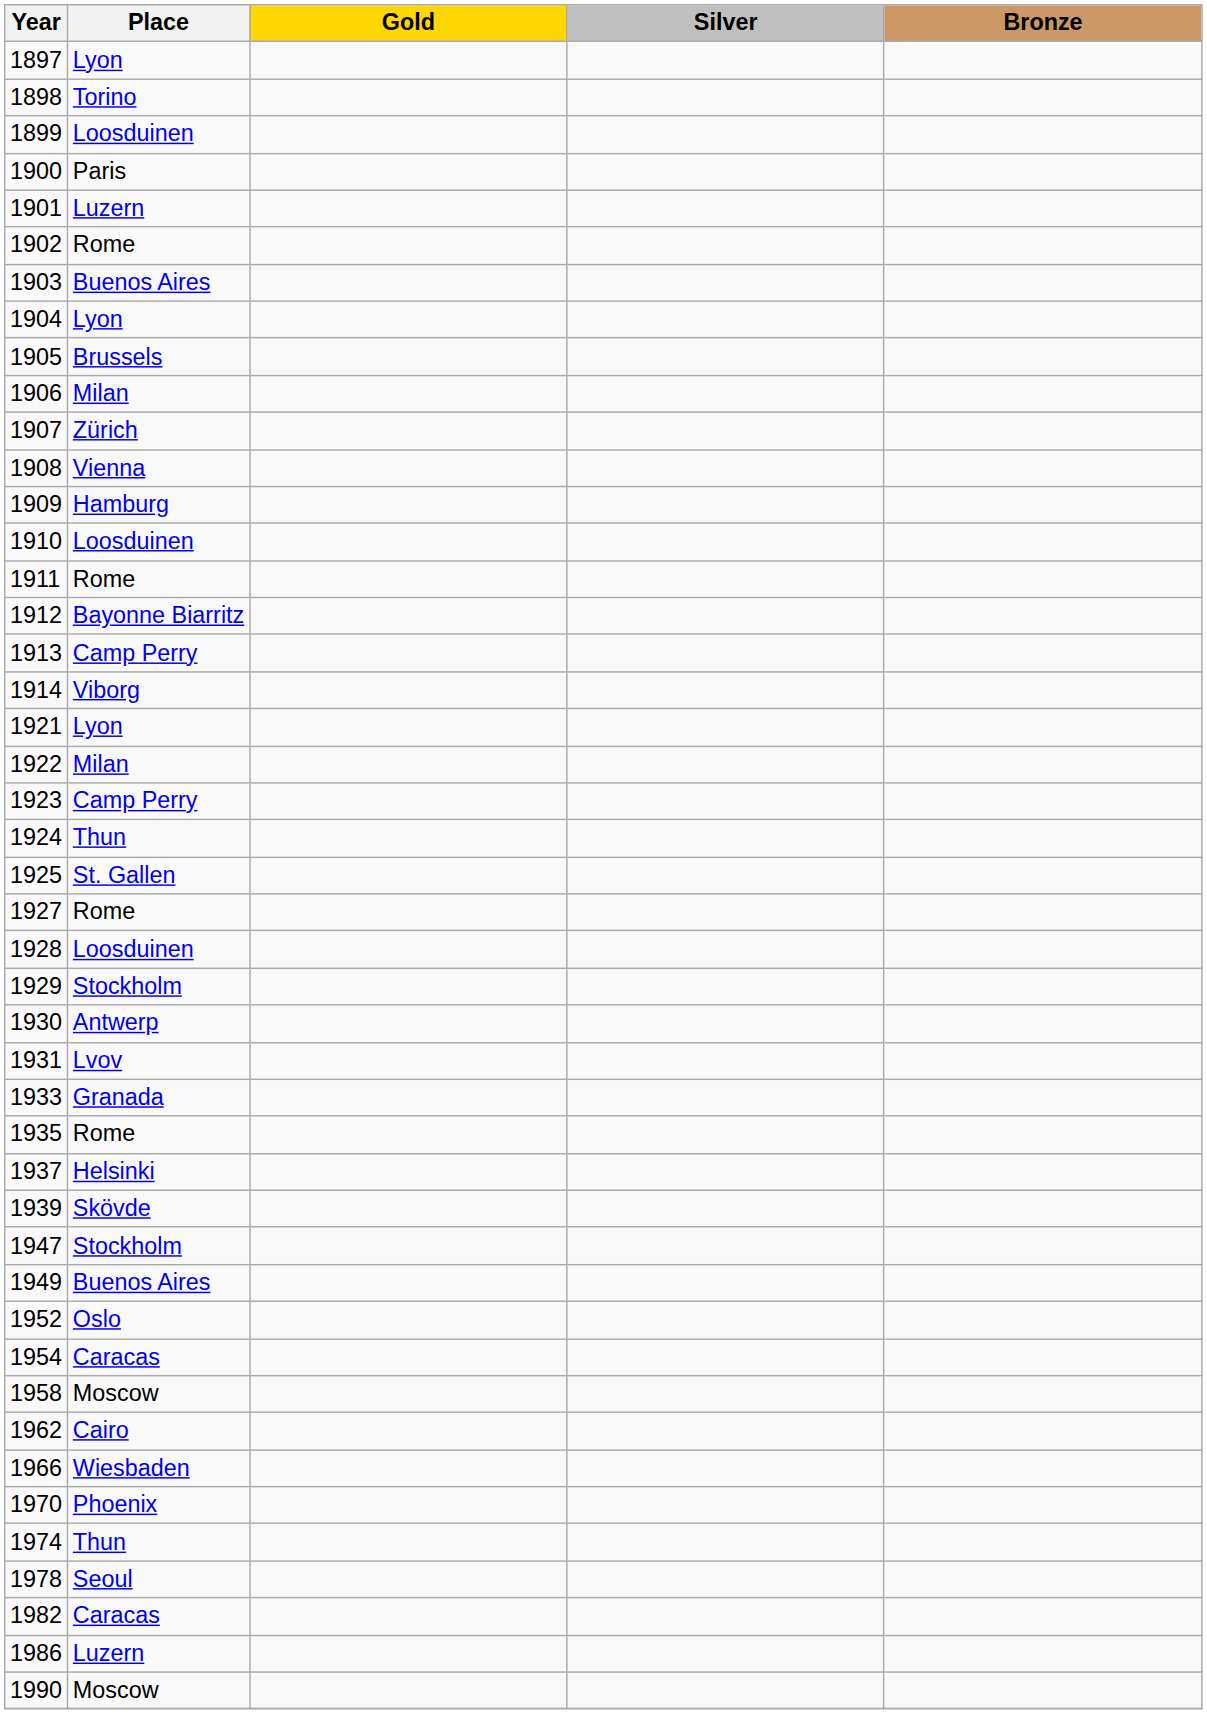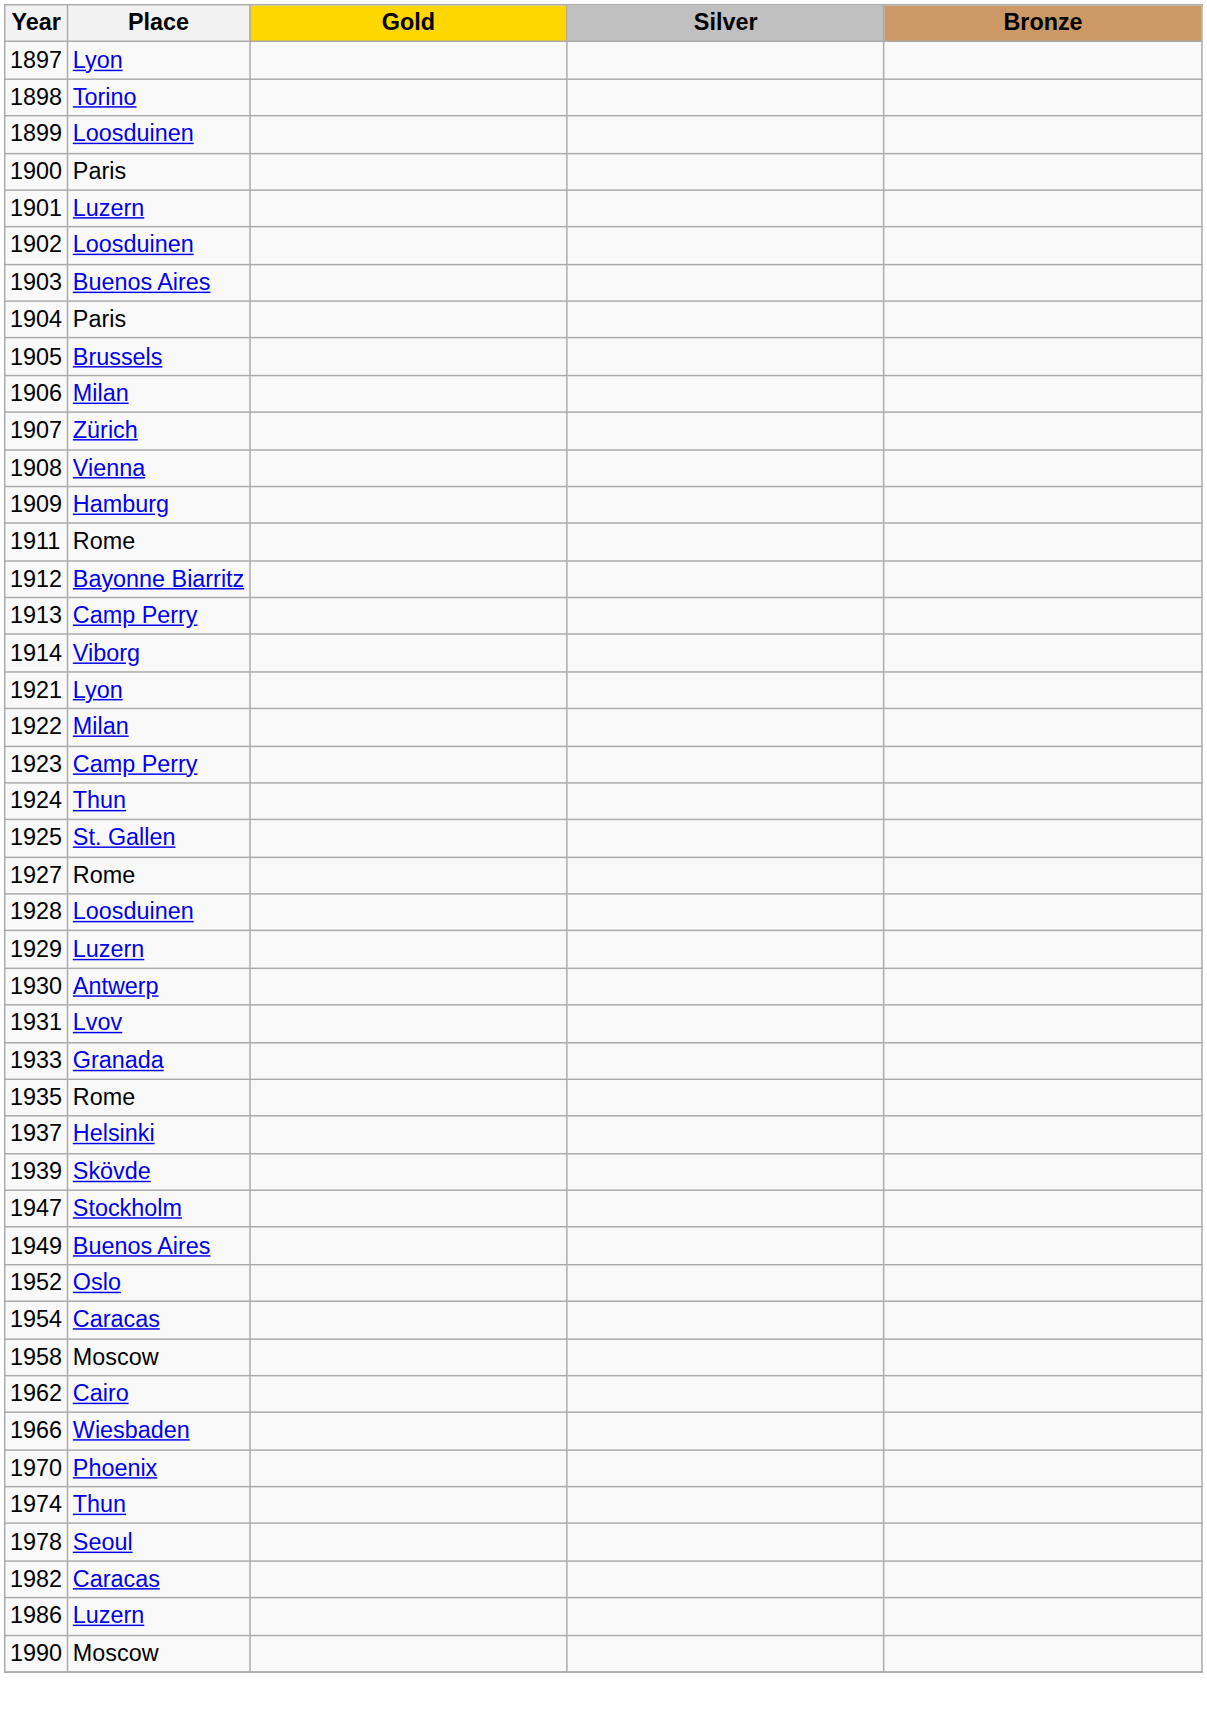 <table class="wikitable">
 <tr>
 <th>Year</th>
 <th>Place</th>
 <th style="background:gold"    width="210">Gold</th>
 <th style="background:silver"  width="210">Silver</th>
 <th style="background:#cc9966" width="210">Bronze</th>
 </tr>
 <tr>
 <td>1897</td>
 <td> <a href='#'>Lyon</a></td>
 <td></td>
 <td></td>
 <td></td>
 </tr>
 <tr>
 <td>1898</td>
 <td> <a href='#'>Torino</a></td>
 <td></td>
 <td></td>
 <td></td>
 </tr>
 <tr>
 <td>1899</td>
 <td> <a href='#'>Loosduinen</a></td>
 <td></td>
 <td></td>
 <td></td>
 </tr>
 <tr>
 <td>1900</td>
 <td> Paris</td>
 <td></td>
 <td></td>
 <td></td>
 </tr>
 <tr>
 <td>1901</td>
 <td> <a href='#'>Luzern</a></td>
 <td></td>
 <td></td>
 <td></td>
 </tr>
 <tr>
 <td>1902</td>
-<td> Rome</td>
+<td> <a href='#'>Loosduinen</a></td>
 <td></td>
 <td></td>
 <td></td>
 </tr>
 <tr>
 <td>1903</td>
 <td> <a href='#'>Buenos Aires</a></td>
 <td></td>
 <td></td>
 <td></td>
 </tr>
 <tr>
 <td>1904</td>
-<td> <a href='#'>Lyon</a></td>
+<td> Paris</td>
 <td></td>
 <td></td>
 <td></td>
 </tr>
 <tr>
 <td>1905</td>
 <td> <a href='#'>Brussels</a></td>
 <td></td>
 <td></td>
 <td></td>
 </tr>
 <tr>
 <td>1906</td>
 <td> <a href='#'>Milan</a></td>
 <td></td>
 <td></td>
 <td></td>
 </tr>
 <tr>
 <td>1907</td>
 <td> <a href='#'>Zürich</a></td>
 <td></td>
 <td></td>
 <td></td>
 </tr>
 <tr>
 <td>1908</td>
 <td> <a href='#'>Vienna</a></td>
 <td></td>
 <td></td>
 <td></td>
 </tr>
 <tr>
 <td>1909</td>
 <td> <a href='#'>Hamburg</a></td>
-<td></td>
-<td></td>
-<td></td>
-</tr>
-<tr>
-<td>1910</td>
-<td> <a href='#'>Loosduinen</a></td>
 <td></td>
 <td></td>
 <td></td>
 </tr>
 <tr>
 <td>1911</td>
 <td> Rome</td>
 <td></td>
 <td></td>
 <td></td>
 </tr>
 <tr>
 <td>1912</td>
 <td> <a href='#'>Bayonne Biarritz</a></td>
 <td></td>
 <td></td>
 <td></td>
 </tr>
 <tr>
 <td>1913</td>
 <td> <a href='#'>Camp Perry</a></td>
 <td></td>
 <td></td>
 <td></td>
 </tr>
 <tr>
 <td>1914</td>
 <td> <a href='#'>Viborg</a></td>
 <td></td>
 <td></td>
 <td></td>
 </tr>
 <tr>
 <td>1921</td>
 <td> <a href='#'>Lyon</a></td>
 <td></td>
 <td></td>
 <td></td>
 </tr>
 <tr>
 <td>1922</td>
 <td> <a href='#'>Milan</a></td>
 <td></td>
 <td></td>
 <td></td>
 </tr>
 <tr>
 <td>1923</td>
 <td> <a href='#'>Camp Perry</a></td>
 <td></td>
 <td></td>
 <td></td>
 </tr>
 <tr>
 <td>1924</td>
 <td> <a href='#'>Thun</a></td>
 <td></td>
 <td></td>
 <td></td>
 </tr>
 <tr>
 <td>1925</td>
 <td> <a href='#'>St. Gallen</a></td>
 <td></td>
 <td></td>
 <td></td>
 </tr>
 <tr>
 <td>1927</td>
 <td> Rome</td>
 <td></td>
 <td></td>
 <td></td>
 </tr>
 <tr>
 <td>1928</td>
 <td> <a href='#'>Loosduinen</a></td>
 <td></td>
 <td></td>
 <td></td>
 </tr>
 <tr>
 <td>1929</td>
-<td> <a href='#'>Stockholm</a></td>
+<td> <a href='#'>Luzern</a></td>
 <td></td>
 <td></td>
 <td></td>
 </tr>
 <tr>
 <td>1930</td>
 <td> <a href='#'>Antwerp</a></td>
 <td></td>
 <td></td>
 <td></td>
 </tr>
 <tr>
 <td>1931</td>
 <td> <a href='#'>Lvov</a></td>
 <td></td>
 <td></td>
 <td></td>
 </tr>
 <tr>
 <td>1933</td>
 <td> <a href='#'>Granada</a></td>
 <td></td>
 <td></td>
 <td></td>
 </tr>
 <tr>
 <td>1935</td>
 <td> Rome</td>
 <td></td>
 <td></td>
 <td></td>
 </tr>
 <tr>
 <td>1937</td>
 <td> <a href='#'>Helsinki</a></td>
 <td></td>
 <td></td>
 <td></td>
 </tr>
 <tr>
 <td>1939</td>
 <td> <a href='#'>Skövde</a></td>
 <td></td>
 <td></td>
 <td></td>
 </tr>
 <tr>
 <td>1947</td>
 <td> <a href='#'>Stockholm</a></td>
 <td></td>
 <td></td>
 <td></td>
 </tr>
 <tr>
 <td>1949</td>
 <td> <a href='#'>Buenos Aires</a></td>
 <td></td>
 <td></td>
 <td></td>
 </tr>
 <tr>
 <td>1952</td>
 <td> <a href='#'>Oslo</a></td>
 <td></td>
 <td></td>
 <td></td>
 </tr>
 <tr>
 <td>1954</td>
 <td> <a href='#'>Caracas</a></td>
 <td></td>
 <td></td>
 <td></td>
 </tr>
 <tr>
 <td>1958</td>
 <td> Moscow</td>
 <td></td>
 <td></td>
 <td></td>
 </tr>
 <tr>
 <td>1962</td>
 <td> <a href='#'>Cairo</a></td>
 <td></td>
 <td></td>
 <td></td>
 </tr>
 <tr>
 <td>1966</td>
 <td> <a href='#'>Wiesbaden</a></td>
 <td></td>
 <td></td>
 <td></td>
 </tr>
 <tr>
 <td>1970</td>
 <td> <a href='#'>Phoenix</a></td>
 <td></td>
 <td></td>
 <td></td>
 </tr>
 <tr>
 <td>1974</td>
 <td> <a href='#'>Thun</a></td>
 <td></td>
 <td></td>
 <td></td>
 </tr>
 <tr>
 <td>1978</td>
 <td> <a href='#'>Seoul</a></td>
 <td></td>
 <td></td>
 <td></td>
 </tr>
 <tr>
 <td>1982</td>
 <td> <a href='#'>Caracas</a></td>
 <td></td>
 <td></td>
 <td></td>
 </tr>
 <tr>
 <td>1986</td>
 <td> <a href='#'>Luzern</a></td>
 <td></td>
 <td></td>
 <td></td>
 </tr>
 <tr>
 <td>1990</td>
 <td> Moscow</td>
 <td></td>
 <td></td>
 <td></td>
 </tr>
 <tr>
 </tr>
 </table>
